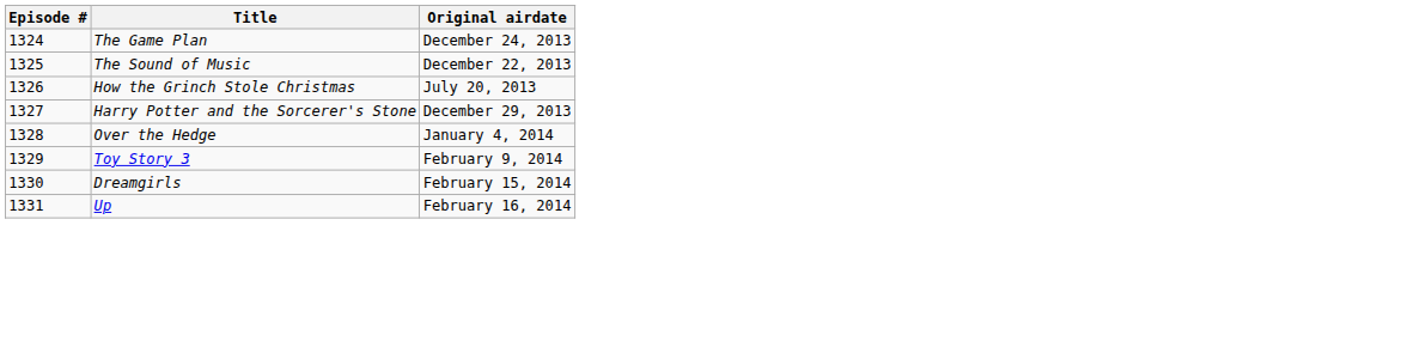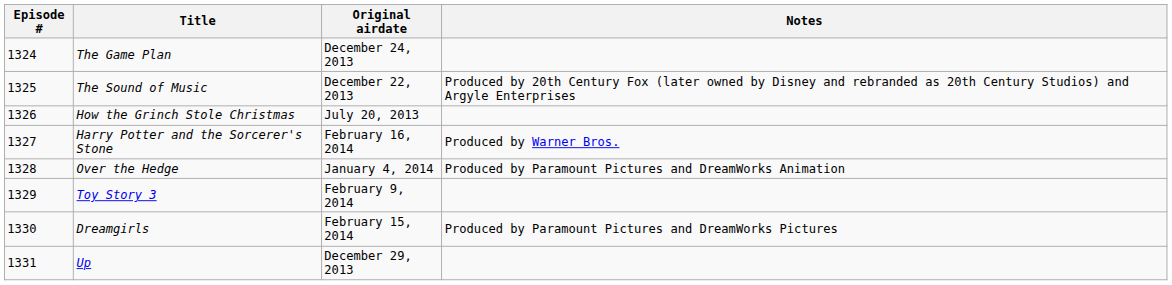 <table class="wikitable sortable">
 <tr>
 <th>Episode #</th>
 <th>Title</th>
 <th>Original airdate</th>
+<th>Notes</th>
 </tr>
 <tr>
 <td>1324</td>
 <td><em>The Game Plan</em></td>
 <td>December 24, 2013</td>
+<td></td>
 </tr>
 <tr>
 <td>1325</td>
 <td><em>The Sound of Music</em></td>
 <td>December 22, 2013</td>
+<td>Produced by 20th Century Fox (later owned by Disney and rebranded as 20th Century Studios) and Argyle Enterprises</td>
 </tr>
 <tr>
 <td>1326</td>
 <td><em>How the Grinch Stole Christmas</em></td>
 <td>July 20, 2013</td>
+<td></td>
 </tr>
 <tr>
 <td>1327</td>
 <td><em>Harry Potter and the Sorcerer's Stone</em></td>
-<td>December 29, 2013</td>
+<td>February 16, 2014</td>
+<td>Produced by <a href='#'>Warner Bros.</a></td>
 </tr>
 <tr>
 <td>1328</td>
 <td><em>Over the Hedge</em></td>
 <td>January 4, 2014</td>
+<td>Produced by Paramount Pictures and DreamWorks Animation</td>
 </tr>
 <tr>
 <td>1329</td>
 <td><em><a href='#'>Toy Story 3</a></em></td>
 <td>February 9, 2014</td>
+<td></td>
 </tr>
 <tr>
 <td>1330</td>
 <td><em>Dreamgirls</em></td>
 <td>February 15, 2014</td>
+<td>Produced by Paramount Pictures and DreamWorks Pictures</td>
 </tr>
 <tr>
 <td>1331</td>
 <td><em><a href='#'>Up</a></em></td>
-<td>February 16, 2014</td>
+<td>December 29, 2013</td>
+<td></td>
 </tr>
 </table>
